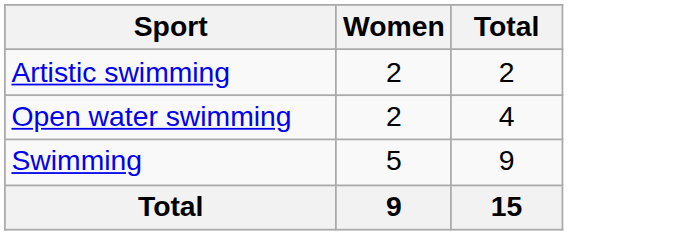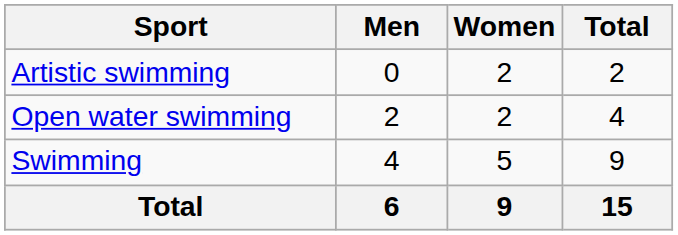 <table class="wikitable sortable" style="text-align:center;">
 <tr>
 <th width=180>Sport</th>
+<th width=55>Men</th>
 <th width=55>Women</th>
 <th width=55>Total</th>
 </tr>
 <tr>
 <td align=left><a href='#'>Artistic swimming</a></td>
+<td>0</td>
 <td>2</td>
 <td>2</td>
 </tr>
 <tr>
 <td align=left><a href='#'>Open water swimming</a></td>
 <td>2</td>
+<td>2</td>
 <td>4</td>
 </tr>
 <tr>
 <td align=left><a href='#'>Swimming</a></td>
+<td>4</td>
 <td>5</td>
 <td>9</td>
 </tr>
 <tr>
 <th>Total</th>
+<th>6</th>
 <th>9</th>
 <th>15</th>
 </tr>
 </table>
